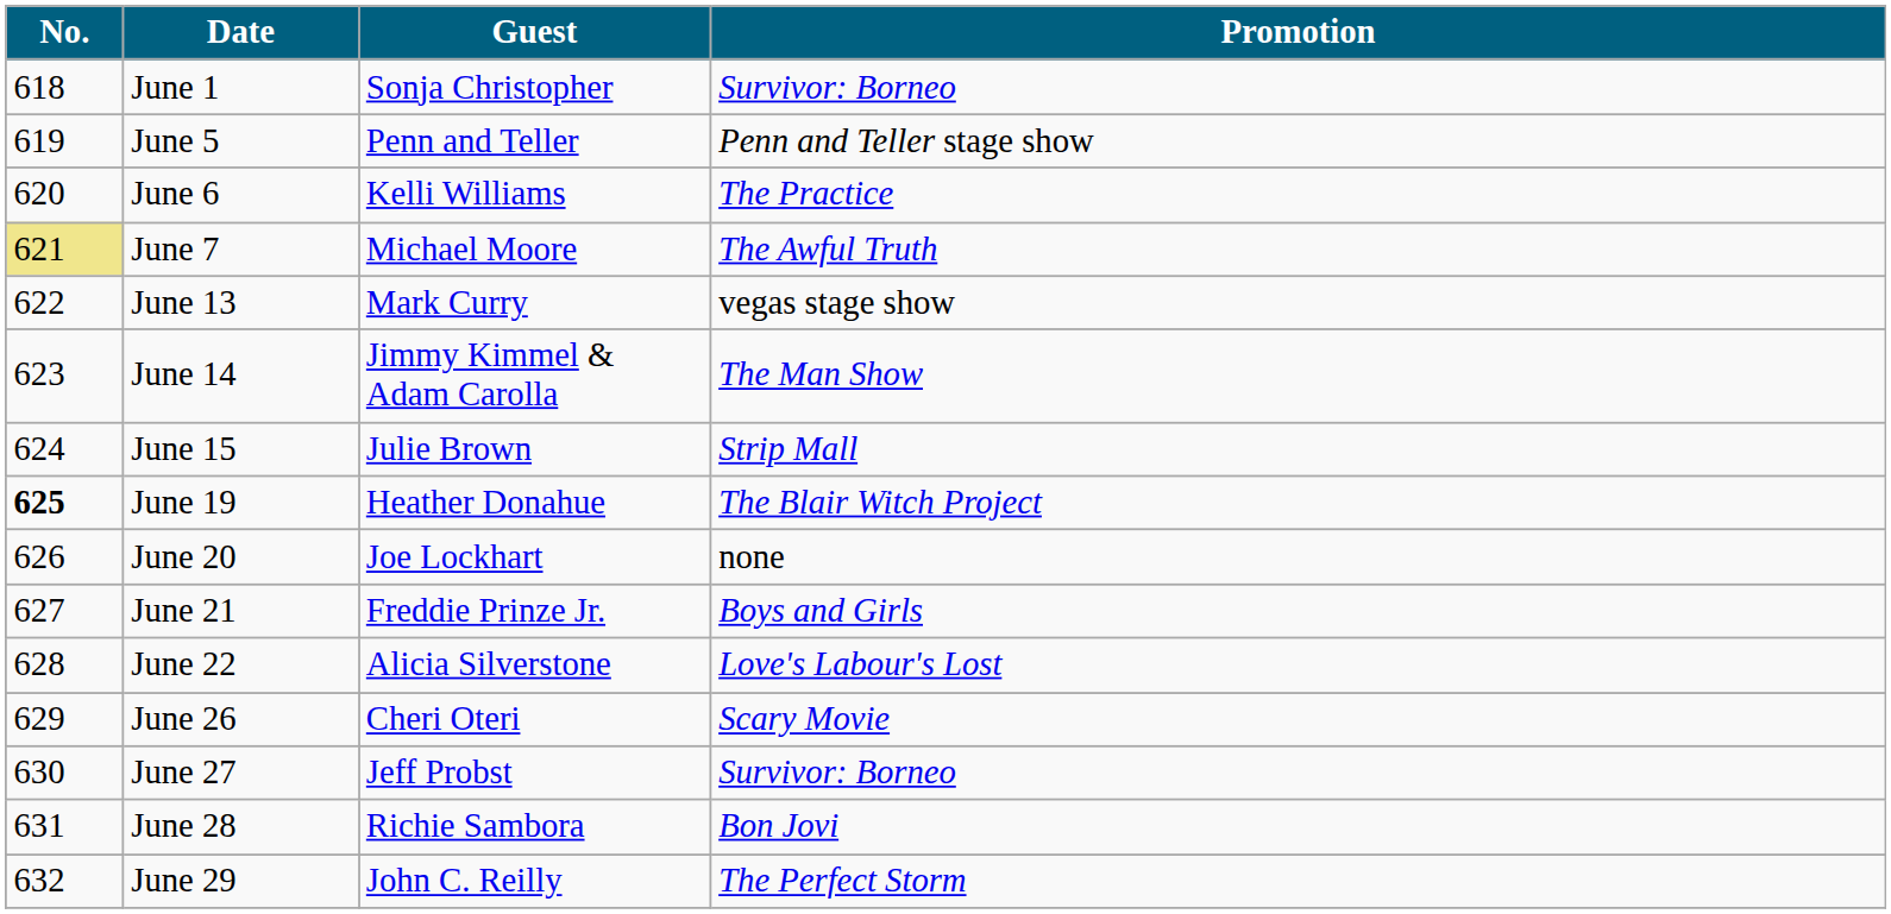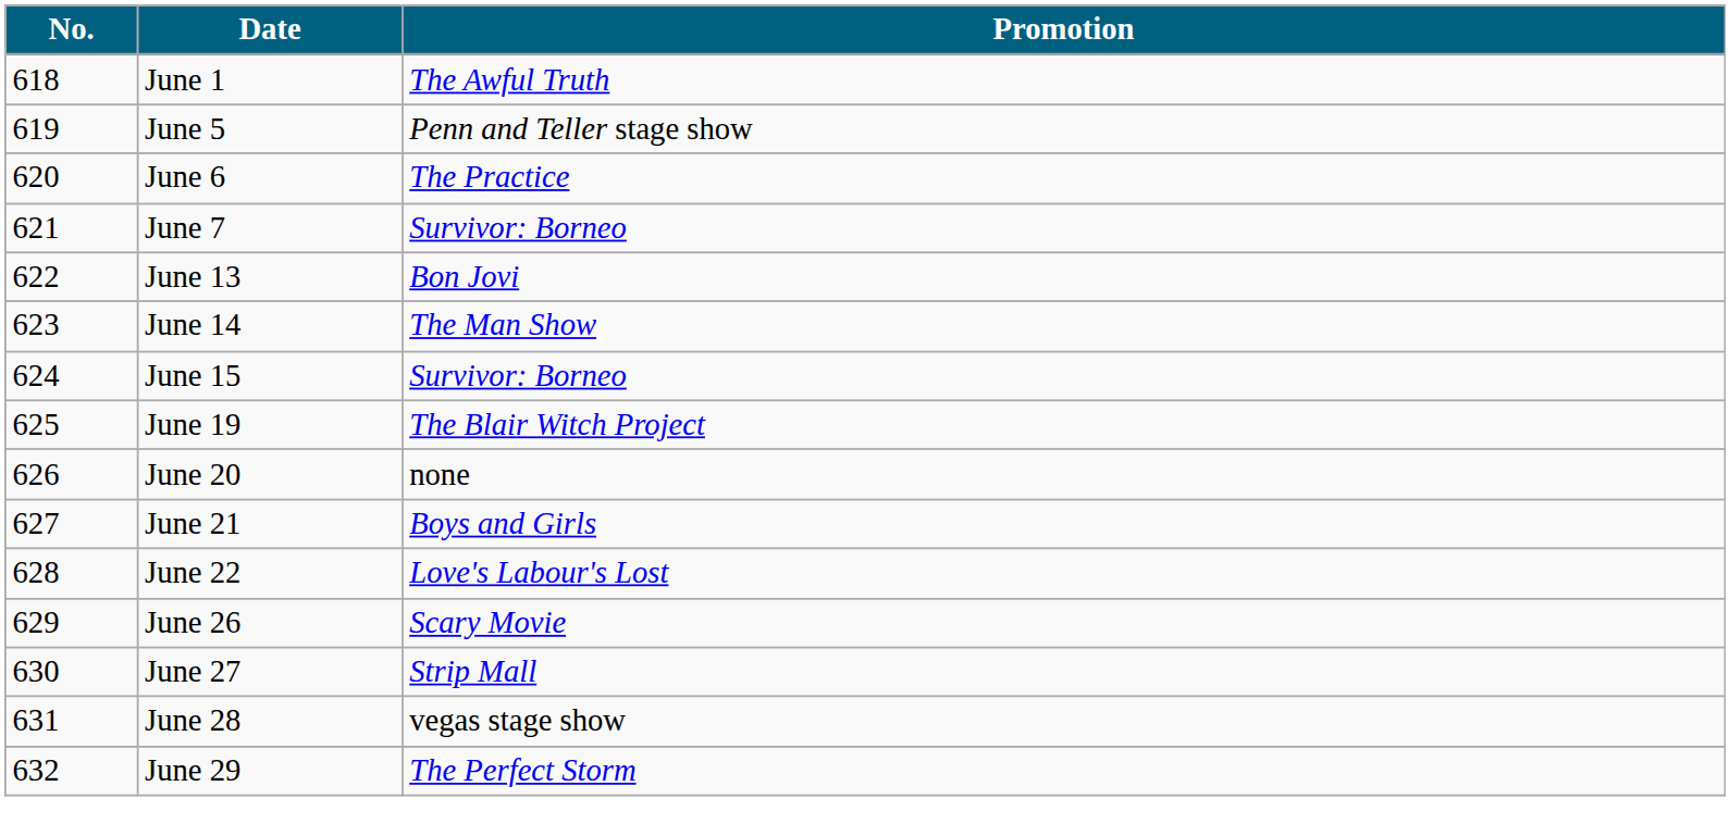 <table class="wikitable" width="100%">
 <tr bgcolor="#CCCCCC">
 <th width="5%" style="background:#006080; color:white"><abbr>No.</abbr></th>
 <th width="10%" style="background:#006080; color:white">Date</th>
-<th width="15%" style="background:#006080; color:white">Guest</th>
 <th width="50%" style="background:#006080; color:white">Promotion</th>
 </tr>
 <tr>
 <td>618</td>
 <td>June 1</td>
-<td><a href='#'>Sonja Christopher</a></td>
-<td><em><a href='#'>Survivor: Borneo</a></em></td>
+<td><em><a href='#'>The Awful Truth</a></em></td>
 </tr>
 <tr>
 <td>619</td>
 <td>June 5</td>
-<td><a href='#'>Penn and Teller</a></td>
 <td><em>Penn and Teller</em> stage show</td>
 </tr>
 <tr>
 <td>620</td>
 <td>June 6</td>
-<td><a href='#'>Kelli Williams</a></td>
 <td><em><a href='#'>The Practice</a></em></td>
 </tr>
 <tr>
-<td style="background: khaki;">621</td>
+<td>621</td>
 <td>June 7</td>
-<td><a href='#'>Michael Moore</a></td>
-<td><em><a href='#'>The Awful Truth</a></em></td>
+<td><em><a href='#'>Survivor: Borneo</a></em></td>
 </tr>
 <tr>
 <td>622</td>
 <td>June 13</td>
-<td><a href='#'>Mark Curry</a></td>
-<td>vegas stage show</td>
+<td><em><a href='#'>Bon Jovi</a></em></td>
 </tr>
 <tr>
 <td>623</td>
 <td>June 14</td>
-<td><a href='#'>Jimmy Kimmel</a> & <a href='#'>Adam Carolla</a></td>
 <td><em><a href='#'>The Man Show</a></em></td>
 </tr>
 <tr>
 <td>624</td>
 <td>June 15</td>
-<td><a href='#'>Julie Brown</a></td>
-<td><em><a href='#'>Strip Mall</a></em></td>
+<td><em><a href='#'>Survivor: Borneo</a></em></td>
 </tr>
 <tr>
-<td><strong>625</strong></td>
+<td>625</td>
 <td>June 19</td>
-<td><a href='#'>Heather Donahue</a></td>
 <td><em><a href='#'>The Blair Witch Project</a></em></td>
 </tr>
 <tr>
 <td>626</td>
 <td>June 20</td>
-<td><a href='#'>Joe Lockhart</a></td>
 <td>none</td>
 </tr>
 <tr>
 <td>627</td>
 <td>June 21</td>
-<td><a href='#'>Freddie Prinze Jr.</a></td>
 <td><em><a href='#'>Boys and Girls</a></em></td>
 </tr>
 <tr>
 <td>628</td>
 <td>June 22</td>
-<td><a href='#'>Alicia Silverstone</a></td>
 <td><em><a href='#'>Love's Labour's Lost</a></em></td>
 </tr>
 <tr>
 <td>629</td>
 <td>June 26</td>
-<td><a href='#'>Cheri Oteri</a></td>
 <td><em><a href='#'>Scary Movie</a></em></td>
 </tr>
 <tr>
 <td>630</td>
 <td>June 27</td>
-<td><a href='#'>Jeff Probst</a></td>
-<td><em><a href='#'>Survivor: Borneo</a></em></td>
+<td><em><a href='#'>Strip Mall</a></em></td>
 </tr>
 <tr>
 <td>631</td>
 <td>June 28</td>
-<td><a href='#'>Richie Sambora</a></td>
-<td><em><a href='#'>Bon Jovi</a></em></td>
+<td>vegas stage show</td>
 </tr>
 <tr>
 <td>632</td>
 <td>June 29</td>
-<td><a href='#'>John C. Reilly</a></td>
 <td><em><a href='#'>The Perfect Storm</a></em></td>
 </tr>
 </table>
